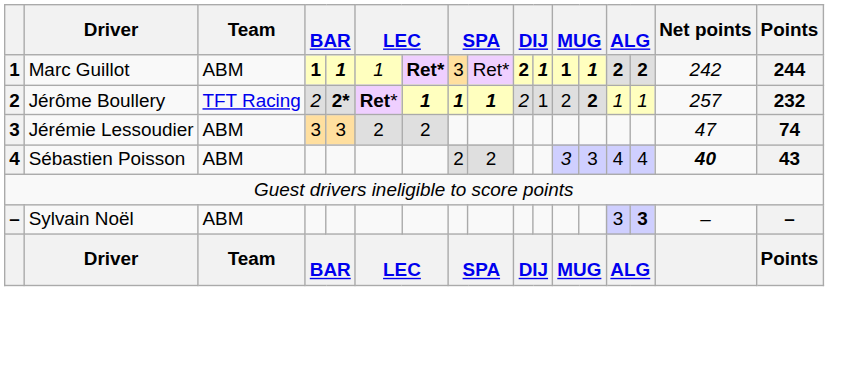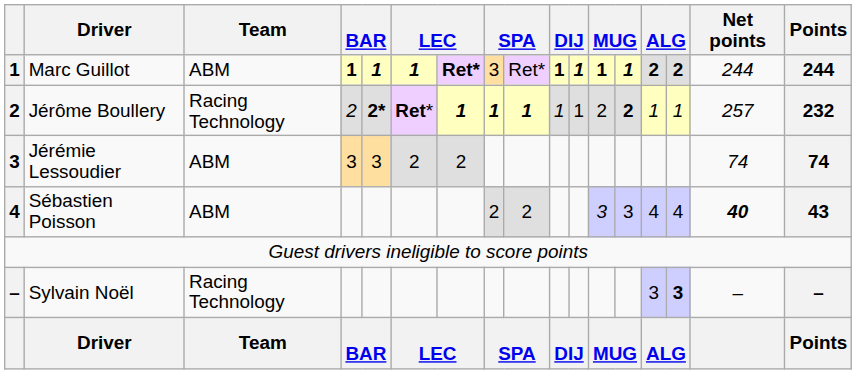 <table class="wikitable" style="font-size:85%; text-align:center">
 <tr>
 <th></th>
 <th>Driver</th>
 <th>Team</th>
 <th colspan="2"><br><a href='#'>BAR</a></th>
 <th colspan="2"><br><a href='#'>LEC</a></th>
 <th colspan="2"><br><a href='#'>SPA</a></th>
 <th colspan="2"><br><a href='#'>DIJ</a></th>
 <th colspan="2"><br><a href='#'>MUG</a></th>
 <th colspan="2"><br><a href='#'>ALG</a></th>
 <th>Net points</th>
 <th>Points</th>
 </tr>
 <tr>
 <th>1</th>
 <td align="left"> Marc Guillot</td>
 <td align="left"> ABM</td>
 <td style="background:#ffffbf"><strong>1</strong></td>
 <td style="background:#ffffbf"><strong><em>1</em></strong></td>
-<td style="background:#ffffbf"><em>1</em></td>
+<td style="background:#ffffbf"><strong><em>1</em></strong></td>
 <td style="background:#efcfff"><strong>Ret*</strong></td>
 <td style="background:#ffdf9f">3</td>
 <td style="background:#efcfff">Ret*</td>
-<td style="background:#ffffbf"><strong>2</strong></td>
+<td style="background:#ffffbf"><strong>1</strong></td>
 <td style="background:#ffffbf"><strong><em>1</em></strong></td>
 <td style="background:#ffffbf"><strong>1</strong></td>
 <td style="background:#ffffbf"><strong><em>1</em></strong></td>
 <td style="background:#dfdfdf"><strong>2</strong></td>
 <td style="background:#dfdfdf"><strong>2</strong></td>
-<td><em>242</em></td>
+<td><em>244</em></td>
 <th>244</th>
 </tr>
 <tr>
 <th>2</th>
 <td align="left"> Jérôme Boullery</td>
-<td align="left"> <a href='#'>TFT Racing</a></td>
+<td align="left"> Racing Technology</td>
 <td style="background:#dfdfdf"><em>2</em></td>
 <td style="background:#dfdfdf"><strong>2*</strong></td>
 <td style="background:#efcfff"><strong>Ret</strong>*</td>
 <td style="background:#ffffbf"><strong><em>1</em></strong></td>
 <td style="background:#ffffbf"><strong><em>1</em></strong></td>
 <td style="background:#ffffbf"><strong><em>1</em></strong></td>
-<td style="background:#dfdfdf"><em>2</em></td>
+<td style="background:#dfdfdf"><em>1</em></td>
 <td style="background:#dfdfdf">1</td>
 <td style="background:#dfdfdf">2</td>
 <td style="background:#dfdfdf"><strong>2</strong></td>
 <td style="background:#ffffbf"><em>1</em></td>
 <td style="background:#ffffbf"><em>1</em></td>
 <td><em>257</em></td>
 <th>232</th>
 </tr>
 <tr>
 <th>3</th>
 <td align="left"> Jérémie Lessoudier</td>
 <td align="left"> ABM</td>
 <td style="background:#ffdf9f">3</td>
 <td style="background:#ffdf9f">3</td>
 <td style="background:#dfdfdf">2</td>
 <td style="background:#dfdfdf">2</td>
 <td></td>
 <td></td>
 <td></td>
 <td></td>
 <td></td>
 <td></td>
 <td></td>
 <td></td>
-<td><em>47</em></td>
+<td><em>74</em></td>
 <th>74</th>
 </tr>
 <tr>
 <th>4</th>
 <td align="left"> Sébastien Poisson</td>
 <td align="left"> ABM</td>
 <td></td>
 <td></td>
 <td></td>
 <td></td>
 <td style="background:#dfdfdf">2</td>
 <td style="background:#dfdfdf">2</td>
 <td></td>
 <td></td>
 <td style="background:#cfcfff"><em>3</em></td>
 <td style="background:#cfcfff">3</td>
 <td style="background:#cfcfff">4</td>
 <td style="background:#cfcfff">4</td>
 <td><strong><em>40</em></strong></td>
 <th>43</th>
 </tr>
 <tr>
 <td colspan="17"><em>Guest drivers ineligible to score points</em></td>
 </tr>
 <tr>
 <th>–</th>
 <td align="left"> Sylvain Noël</td>
-<td align="left"> ABM</td>
+<td align="left"> Racing Technology</td>
 <td></td>
 <td></td>
 <td></td>
 <td></td>
 <td></td>
 <td></td>
 <td></td>
 <td></td>
 <td></td>
 <td></td>
 <td style="background:#cfcfff">3</td>
 <td style="background:#cfcfff"><strong>3</strong></td>
 <td><em>–</em></td>
 <th>–</th>
 </tr>
 <tr>
 <th></th>
 <th>Driver</th>
 <th>Team</th>
 <th colspan="2"><br><a href='#'>BAR</a></th>
 <th colspan="2"><br><a href='#'>LEC</a></th>
 <th colspan="2"><br><a href='#'>SPA</a></th>
 <th colspan="2"><br><a href='#'>DIJ</a></th>
 <th colspan="2"><br><a href='#'>MUG</a></th>
 <th colspan="2"><br><a href='#'>ALG</a></th>
 <th></th>
 <th>Points</th>
 </tr>
 </table>
